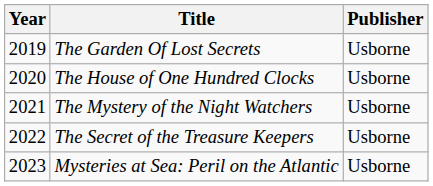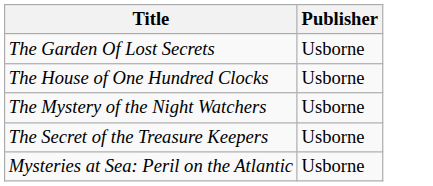 <table class="wikitable">
 <tr>
-<th>Year</th>
 <th>Title</th>
 <th>Publisher</th>
 </tr>
 <tr>
-<td>2019</td>
 <td><em>The Garden Of Lost Secrets</em></td>
 <td>Usborne</td>
 </tr>
 <tr>
-<td>2020</td>
 <td><em>The House of One Hundred Clocks</em></td>
 <td>Usborne</td>
 </tr>
 <tr>
-<td>2021</td>
 <td><em>The Mystery of the Night Watchers</em></td>
 <td>Usborne</td>
 </tr>
 <tr>
-<td>2022</td>
 <td><em>The Secret of the Treasure Keepers</em></td>
 <td>Usborne</td>
 </tr>
 <tr>
-<td>2023</td>
 <td><em>Mysteries at Sea: Peril on the Atlantic</em></td>
 <td>Usborne</td>
 </tr>
 </table>
